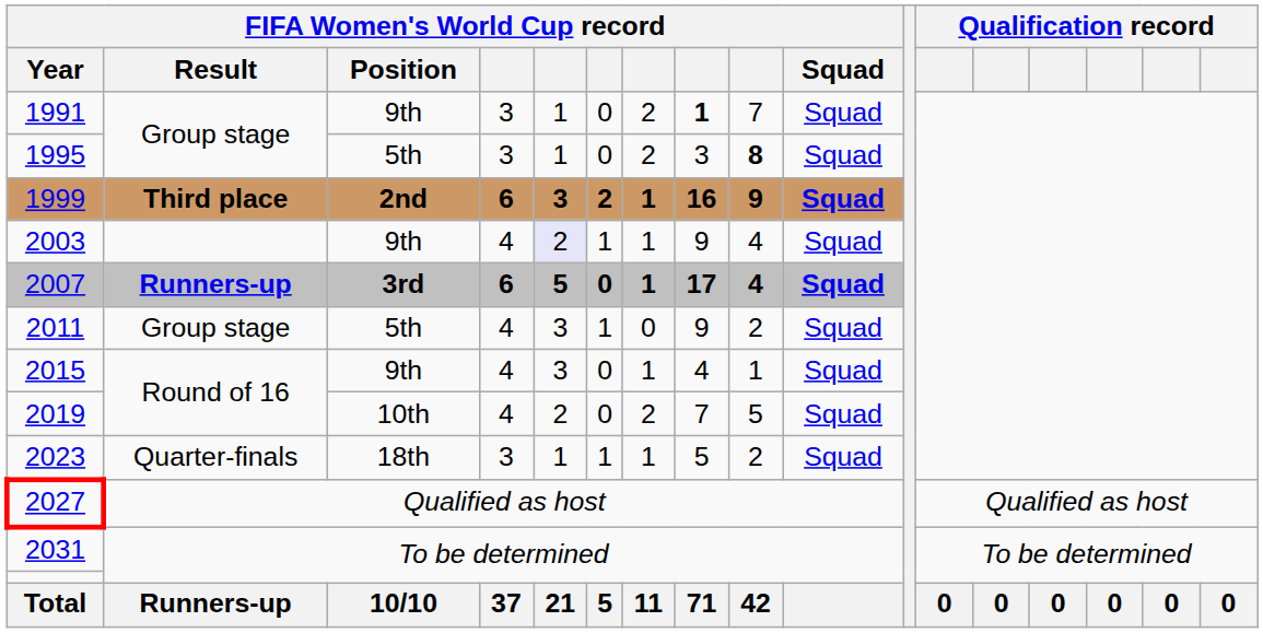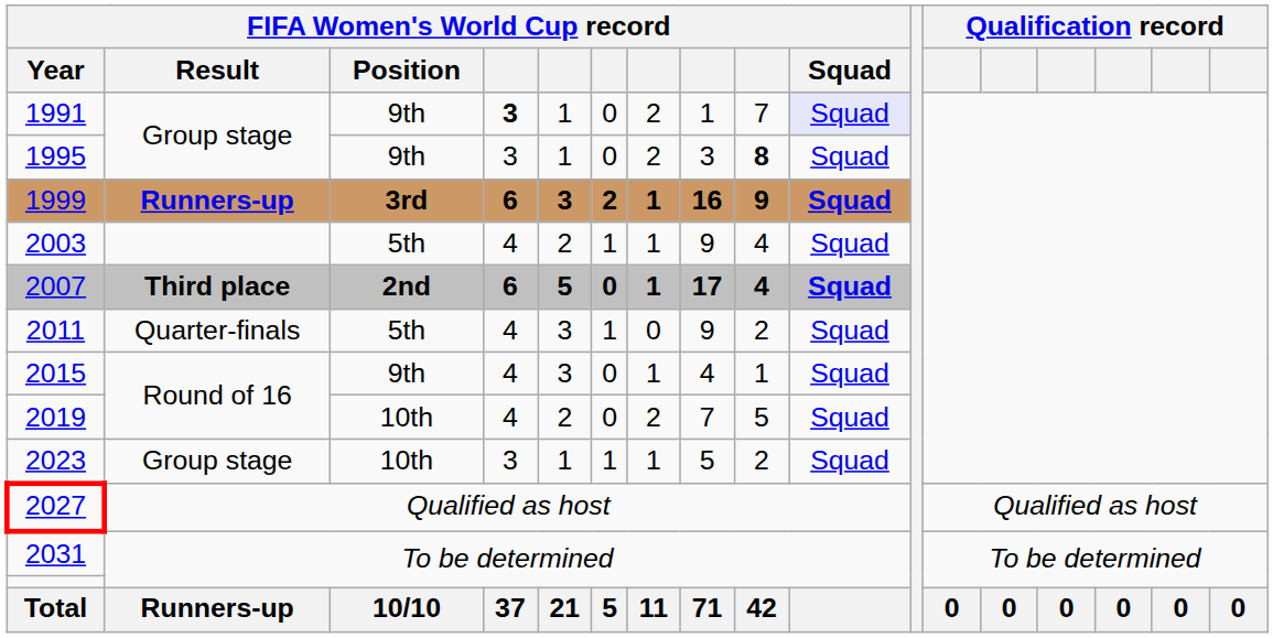 <table class="wikitable" style="text-align: center;">
 <tr>
 <th colspan=10><a href='#'>FIFA Women's World Cup</a> record</th>
 <th style=width:1% rowspan=15></th>
 <th colspan=6><a href='#'>Qualification</a> record</th>
 </tr>
 <tr>
 <th>Year</th>
 <th>Result</th>
 <th>Position</th>
 <th></th>
 <th></th>
 <th></th>
 <th></th>
 <th></th>
 <th></th>
 <th>Squad</th>
 <th></th>
 <th></th>
 <th></th>
 <th></th>
 <th></th>
 <th></th>
 </tr>
 <tr>
 <td> <a href='#'>1991</a></td>
 <td rowspan=2>Group stage</td>
 <td>9th</td>
-<td>3</td>
+<td><strong>3</strong></td>
 <td>1</td>
 <td>0</td>
 <td>2</td>
-<td><strong>1</strong></td>
+<td>1</td>
 <td>7</td>
-<td><a href='#'>Squad</a></td>
+<td style="background: lavender;"><a href='#'>Squad</a></td>
 <td colspan=6 rowspan=9></td>
 </tr>
 <tr>
 <td> <a href='#'>1995</a></td>
-<td>5th</td>
+<td>9th</td>
 <td>3</td>
 <td>1</td>
 <td>0</td>
 <td>2</td>
 <td>3</td>
 <td><strong>8</strong></td>
 <td><a href='#'>Squad</a></td>
 </tr>
 <tr style="background:#c96;">
 <td> <a href='#'>1999</a></td>
-<td><strong>Third place</strong></td>
-<td><strong>2nd</strong></td>
+<td><strong><a href='#'>Runners-up</a></strong></td>
+<td><strong>3rd</strong></td>
 <td><strong>6</strong></td>
 <td><strong>3</strong></td>
 <td><strong>2</strong></td>
 <td><strong>1</strong></td>
 <td><strong>16</strong></td>
 <td><strong>9</strong></td>
 <td><strong><a href='#'>Squad</a></strong></td>
 </tr>
 <tr>
 <td> <a href='#'>2003</a></td>
 <td></td>
-<td>9th</td>
+<td>5th</td>
 <td>4</td>
-<td style="background: lavender;">2</td>
+<td>2</td>
 <td>1</td>
 <td>1</td>
 <td>9</td>
 <td>4</td>
 <td><a href='#'>Squad</a></td>
 </tr>
 <tr bgcolor=silver>
 <td> <a href='#'>2007</a></td>
-<td><strong><a href='#'>Runners-up</a></strong></td>
-<td><strong>3rd</strong></td>
+<td><strong>Third place</strong></td>
+<td><strong>2nd</strong></td>
 <td><strong>6</strong></td>
 <td><strong>5</strong></td>
 <td><strong>0</strong></td>
 <td><strong>1</strong></td>
 <td><strong>17</strong></td>
 <td><strong>4</strong></td>
 <td><strong><a href='#'>Squad</a></strong></td>
 </tr>
 <tr>
 <td> <a href='#'>2011</a></td>
-<td>Group stage</td>
+<td>Quarter-finals</td>
 <td>5th</td>
 <td>4</td>
 <td>3</td>
 <td>1</td>
 <td>0</td>
 <td>9</td>
 <td>2</td>
 <td><a href='#'>Squad</a></td>
 </tr>
 <tr>
 <td> <a href='#'>2015</a></td>
 <td rowspan=2>Round of 16</td>
 <td>9th</td>
 <td>4</td>
 <td>3</td>
 <td>0</td>
 <td>1</td>
 <td>4</td>
 <td>1</td>
 <td><a href='#'>Squad</a></td>
 </tr>
 <tr>
 <td> <a href='#'>2019</a></td>
 <td>10th</td>
 <td>4</td>
 <td>2</td>
 <td>0</td>
 <td>2</td>
 <td>7</td>
 <td>5</td>
 <td><a href='#'>Squad</a></td>
 </tr>
 <tr>
 <td>  <a href='#'>2023</a></td>
-<td>Quarter-finals</td>
-<td>18th</td>
+<td>Group stage</td>
+<td>10th</td>
 <td>3</td>
 <td>1</td>
 <td>1</td>
 <td>1</td>
 <td>5</td>
 <td>2</td>
 <td><a href='#'>Squad</a></td>
 </tr>
 <tr>
 <td style="border: 3px solid red"> <a href='#'>2027</a></td>
 <td colspan=9><em>Qualified as host</em></td>
 <td colspan=6><em>Qualified as host</em></td>
 </tr>
 <tr>
 <td>  <a href='#'>2031</a></td>
 <td colspan=9 rowspan=2><em>To be determined</em></td>
 <td colspan=6 rowspan=2><em>To be determined</em></td>
 </tr>
 <tr>
 <td></td>
 </tr>
 <tr>
 <th>Total</th>
 <th>Runners-up</th>
 <th>10/10</th>
 <th>37</th>
 <th>21</th>
 <th>5</th>
 <th>11</th>
 <th>71</th>
 <th>42</th>
 <th></th>
 <th>0</th>
 <th>0</th>
 <th>0</th>
 <th>0</th>
 <th>0</th>
 <th>0</th>
 </tr>
 </table>
